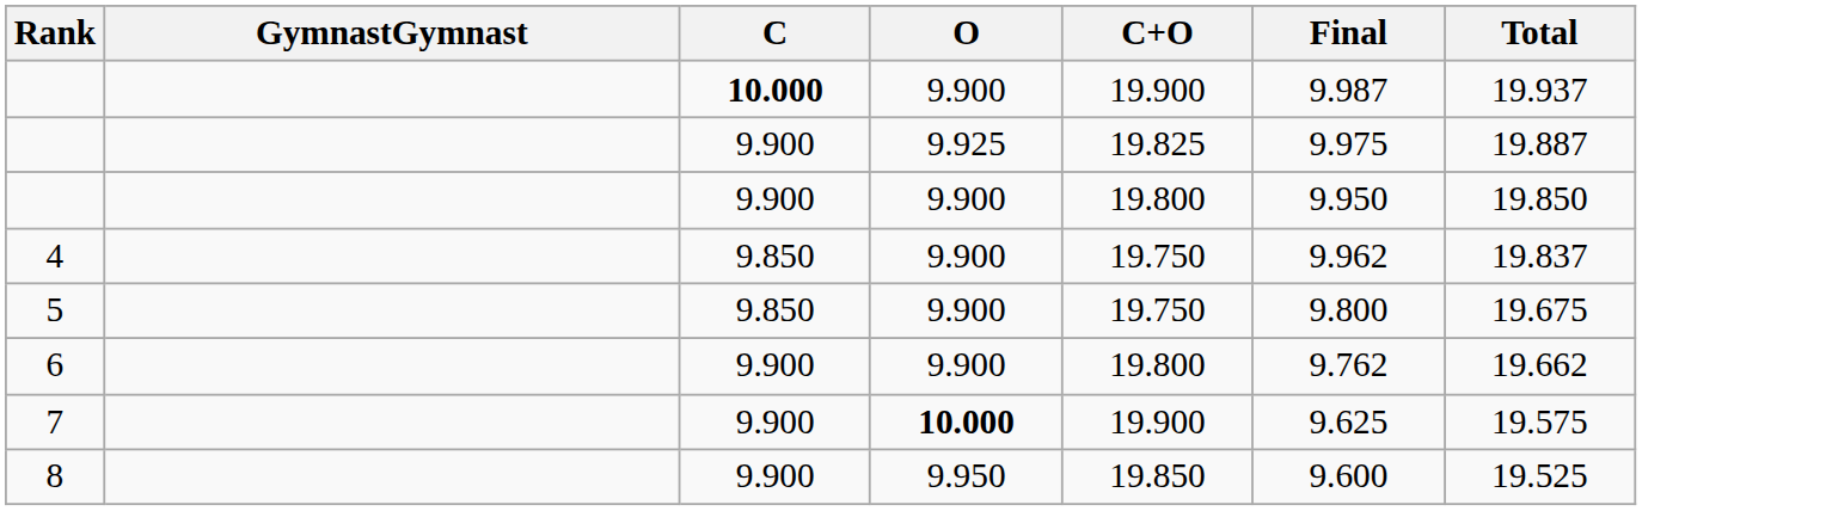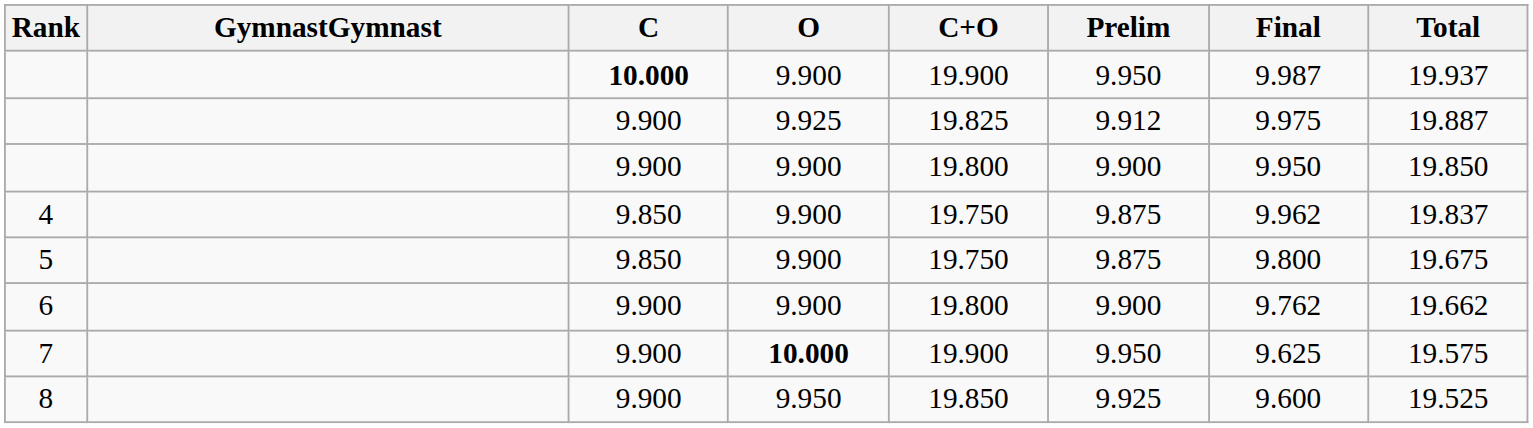 <table class="wikitable" style="text-align:center">
 <tr>
 <th>Rank</th>
 <th style="width:16em">GymnastGymnast</th>
 <th style="width:5em">C</th>
 <th style="width:5em">O</th>
 <th style="width:5em">C+O</th>
+<th style="width:5em">Prelim</th>
 <th style="width:5em">Final</th>
 <th style="width:5em">Total</th>
 </tr>
 <tr>
 <td></td>
 <td align=left></td>
 <td><strong>10.000</strong></td>
 <td>9.900</td>
 <td>19.900</td>
+<td>9.950</td>
 <td>9.987</td>
 <td>19.937</td>
 </tr>
 <tr>
 <td></td>
 <td align=left></td>
 <td>9.900</td>
 <td>9.925</td>
 <td>19.825</td>
+<td>9.912</td>
 <td>9.975</td>
 <td>19.887</td>
 </tr>
 <tr>
 <td></td>
 <td align=left></td>
 <td>9.900</td>
 <td>9.900</td>
 <td>19.800</td>
+<td>9.900</td>
 <td>9.950</td>
 <td>19.850</td>
 </tr>
 <tr>
 <td>4</td>
 <td align=left></td>
 <td>9.850</td>
 <td>9.900</td>
 <td>19.750</td>
+<td>9.875</td>
 <td>9.962</td>
 <td>19.837</td>
 </tr>
 <tr>
 <td>5</td>
 <td align=left></td>
 <td>9.850</td>
 <td>9.900</td>
 <td>19.750</td>
+<td>9.875</td>
 <td>9.800</td>
 <td>19.675</td>
 </tr>
 <tr>
 <td>6</td>
 <td align=left></td>
 <td>9.900</td>
 <td>9.900</td>
 <td>19.800</td>
+<td>9.900</td>
 <td>9.762</td>
 <td>19.662</td>
 </tr>
 <tr>
 <td>7</td>
 <td align=left></td>
 <td>9.900</td>
 <td><strong>10.000</strong></td>
 <td>19.900</td>
+<td>9.950</td>
 <td>9.625</td>
 <td>19.575</td>
 </tr>
 <tr>
 <td>8</td>
 <td align=left></td>
 <td>9.900</td>
 <td>9.950</td>
 <td>19.850</td>
+<td>9.925</td>
 <td>9.600</td>
 <td>19.525</td>
 </tr>
 </table>
